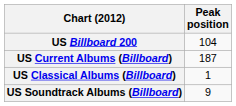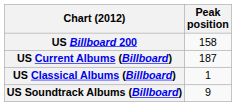 <table class="wikitable plainrowheaders" style="text-align:center">
 <tr>
 <th scope="col">Chart (2012)</th>
 <th scope="col">Peak<br>position</th>
 </tr>
 <tr>
 <th scope="row">US <a href='#'><em>Billboard</em> 200</a></th>
-<td>104</td>
+<td>158</td>
 </tr>
 <tr>
 <th scope="row">US <a href='#'>Current Albums</a> (<a href='#'><em>Billboard</em></a>)<em></em></th>
 <td>187</td>
 </tr>
 <tr>
 <th scope="row">US <a href='#'>Classical Albums</a> (<a href='#'><em>Billboard</em></a>)</th>
 <td>1</td>
 </tr>
 <tr>
 <th scope="row">US Soundtrack Albums (<a href='#'><em>Billboard</em></a>)</th>
 <td>9</td>
 </tr>
 </table>
